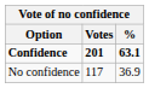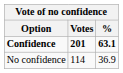 <table class="wikitable">
 <tr>
 <th colspan="3">Vote of no confidence</th>
 </tr>
 <tr>
 <th>Option</th>
 <th>Votes</th>
 <th>%</th>
 </tr>
 <tr>
 <td><strong>Confidence</strong></td>
 <td><strong>201</strong></td>
 <td><strong>63.1</strong></td>
 </tr>
 <tr>
 <td>No confidence</td>
-<td>117</td>
+<td>114</td>
 <td>36.9</td>
 </tr>
 </table>
